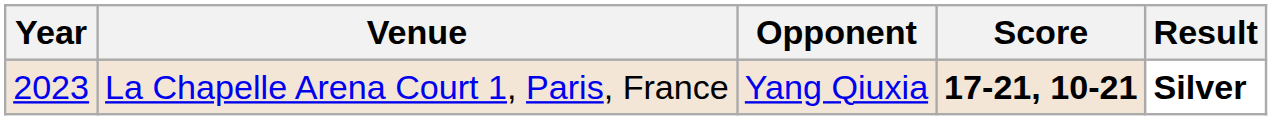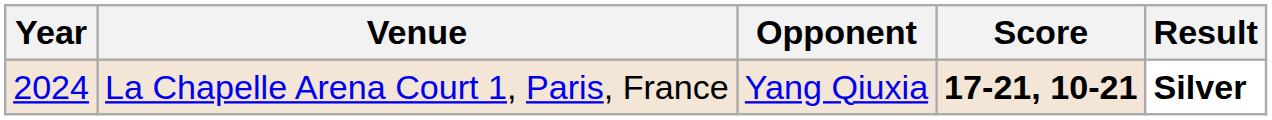 <table class="sortable wikitable" style="font-size: 90%;">
 <tr>
 <th>Year</th>
 <th>Venue</th>
 <th>Opponent</th>
 <th>Score</th>
 <th>Result</th>
 </tr>
 <tr style="background:#F3E6D7">
-<td align="center"><a href='#'>2023</a></td>
+<td align="center"><a href='#'>2024</a></td>
 <td align="left"><a href='#'>La Chapelle Arena Court 1</a>, <a href='#'>Paris</a>, France</td>
 <td align="left"> <a href='#'>Yang Qiuxia</a></td>
 <td align="left"><strong>17-21, 10-21</strong></td>
 <td style="text-align:left; background:white"> <strong>Silver</strong></td>
 </tr>
 </table>
